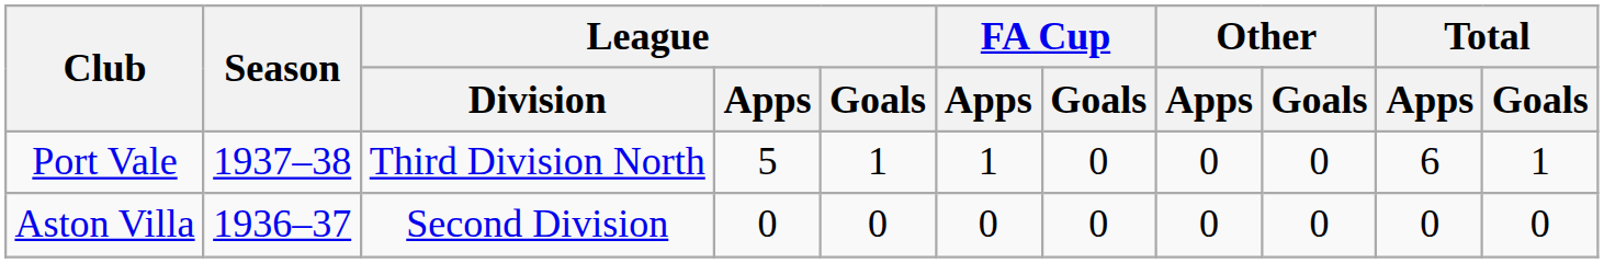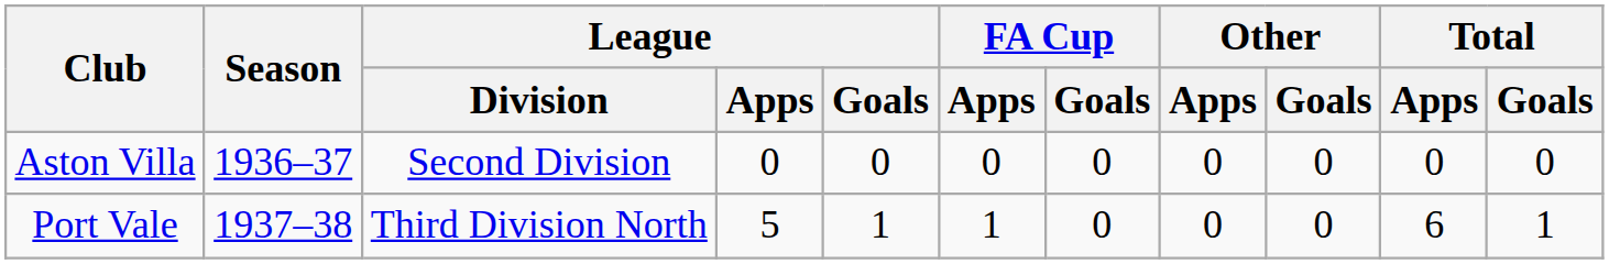 <table class="wikitable" style="text-align:center">
 <tr>
 <th rowspan="2">Club</th>
 <th rowspan="2">Season</th>
 <th colspan="3">League</th>
 <th colspan="2"><a href='#'>FA Cup</a></th>
 <th colspan="2">Other</th>
 <th colspan="2">Total</th>
 </tr>
 <tr>
 <th>Division</th>
 <th>Apps</th>
 <th>Goals</th>
 <th>Apps</th>
 <th>Goals</th>
 <th>Apps</th>
 <th>Goals</th>
 <th>Apps</th>
 <th>Goals</th>
 </tr>
 <tr>
+<td><a href='#'>Aston Villa</a></td>
+<td><a href='#'>1936–37</a></td>
+<td><a href='#'>Second Division</a></td>
+<td>0</td>
+<td>0</td>
+<td>0</td>
+<td>0</td>
+<td>0</td>
+<td>0</td>
+<td>0</td>
+<td>0</td>
+</tr>
+<tr>
 <td><a href='#'>Port Vale</a></td>
 <td><a href='#'>1937–38</a></td>
 <td><a href='#'>Third Division North</a></td>
 <td>5</td>
 <td>1</td>
 <td>1</td>
 <td>0</td>
 <td>0</td>
 <td>0</td>
 <td>6</td>
 <td>1</td>
 </tr>
-<tr>
-<td><a href='#'>Aston Villa</a></td>
-<td><a href='#'>1936–37</a></td>
-<td><a href='#'>Second Division</a></td>
-<td>0</td>
-<td>0</td>
-<td>0</td>
-<td>0</td>
-<td>0</td>
-<td>0</td>
-<td>0</td>
-<td>0</td>
-</tr>
 </table>
